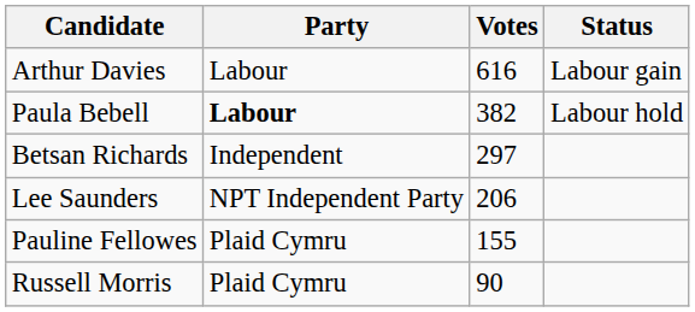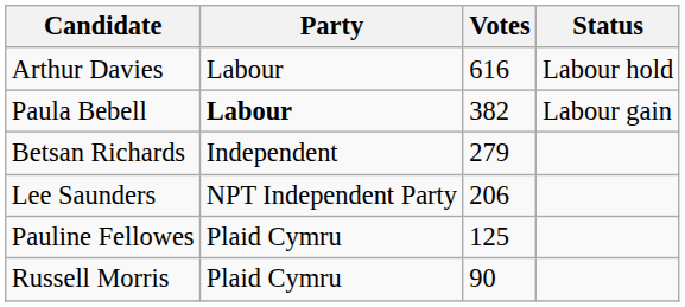 <table class="wikitable sortable">
 <tr>
 <th>Candidate</th>
 <th>Party</th>
 <th>Votes</th>
 <th>Status</th>
 </tr>
 <tr>
 <td>Arthur Davies</td>
 <td>Labour</td>
 <td>616</td>
-<td>Labour gain</td>
+<td>Labour hold</td>
 </tr>
 <tr>
 <td>Paula Bebell</td>
 <td><strong>Labour</strong></td>
 <td>382</td>
-<td>Labour hold</td>
+<td>Labour gain</td>
 </tr>
 <tr>
 <td>Betsan Richards</td>
 <td>Independent</td>
-<td>297</td>
+<td>279</td>
 <td></td>
 </tr>
 <tr>
 <td>Lee Saunders</td>
 <td>NPT Independent Party</td>
 <td>206</td>
 <td></td>
 </tr>
 <tr>
 <td>Pauline Fellowes</td>
 <td>Plaid Cymru</td>
-<td>155</td>
+<td>125</td>
 <td></td>
 </tr>
 <tr>
 <td>Russell Morris</td>
 <td>Plaid Cymru</td>
 <td>90</td>
 <td></td>
 </tr>
 </table>
